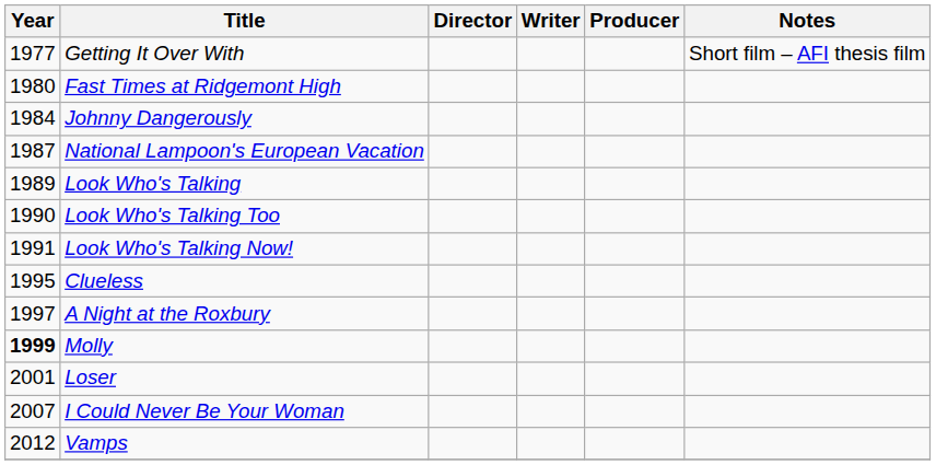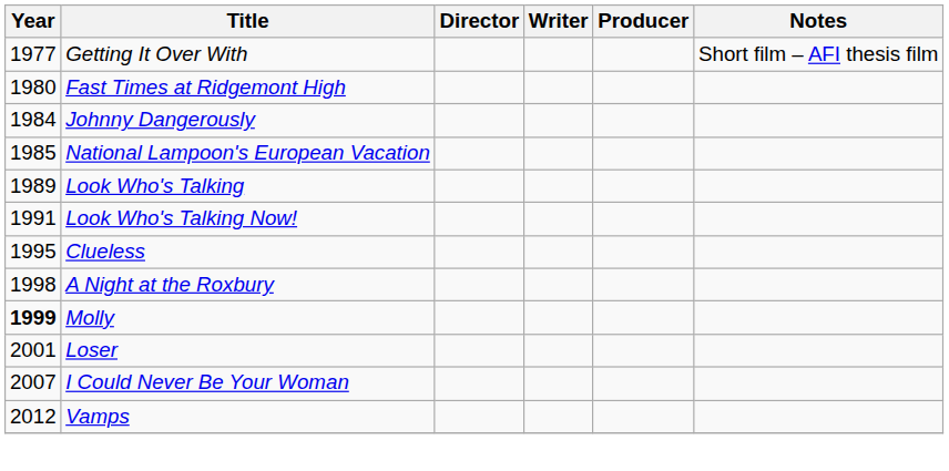 <table class="wikitable">
 <tr>
 <th>Year</th>
 <th>Title</th>
 <th>Director</th>
 <th>Writer</th>
 <th>Producer</th>
 <th>Notes</th>
 </tr>
 <tr>
 <td>1977</td>
 <td><em>Getting It Over With</em></td>
 <td></td>
 <td></td>
 <td></td>
 <td>Short film – <a href='#'>AFI</a> thesis film</td>
 </tr>
 <tr>
 <td>1980</td>
 <td><em><a href='#'>Fast Times at Ridgemont High</a></em></td>
 <td></td>
 <td></td>
 <td></td>
 <td></td>
 </tr>
 <tr>
 <td>1984</td>
 <td><em><a href='#'>Johnny Dangerously</a></em></td>
 <td></td>
 <td></td>
 <td></td>
 <td></td>
 </tr>
 <tr>
-<td>1987</td>
+<td>1985</td>
 <td><em><a href='#'>National Lampoon's European Vacation</a></em></td>
 <td></td>
 <td></td>
 <td></td>
 <td></td>
 </tr>
 <tr>
 <td>1989</td>
 <td><em><a href='#'>Look Who's Talking</a></em></td>
-<td></td>
-<td></td>
-<td></td>
-<td></td>
-</tr>
-<tr>
-<td>1990</td>
-<td><em><a href='#'>Look Who's Talking Too</a></em></td>
 <td></td>
 <td></td>
 <td></td>
 <td></td>
 </tr>
 <tr>
 <td>1991</td>
 <td><em><a href='#'>Look Who's Talking Now!</a></em></td>
 <td></td>
 <td></td>
 <td></td>
 <td></td>
 </tr>
 <tr>
 <td>1995</td>
 <td><em><a href='#'>Clueless</a></em></td>
 <td></td>
 <td></td>
 <td></td>
 <td></td>
 </tr>
 <tr>
-<td>1997</td>
+<td>1998</td>
 <td><em><a href='#'>A Night at the Roxbury</a></em></td>
 <td></td>
 <td></td>
 <td></td>
 <td></td>
 </tr>
 <tr>
 <td><strong>1999</strong></td>
 <td><em><a href='#'>Molly</a></em></td>
 <td></td>
 <td></td>
 <td></td>
 <td></td>
 </tr>
 <tr>
 <td>2001</td>
 <td><em><a href='#'>Loser</a></em></td>
 <td></td>
 <td></td>
 <td></td>
 <td></td>
 </tr>
 <tr>
 <td>2007</td>
 <td><em><a href='#'>I Could Never Be Your Woman</a></em></td>
 <td></td>
 <td></td>
 <td></td>
 <td></td>
 </tr>
 <tr>
 <td>2012</td>
 <td><em><a href='#'>Vamps</a></em></td>
 <td></td>
 <td></td>
 <td></td>
 <td></td>
 </tr>
 <tr>
 </tr>
 </table>
